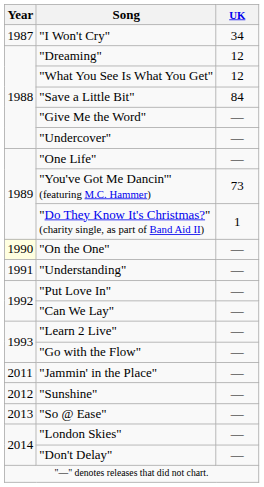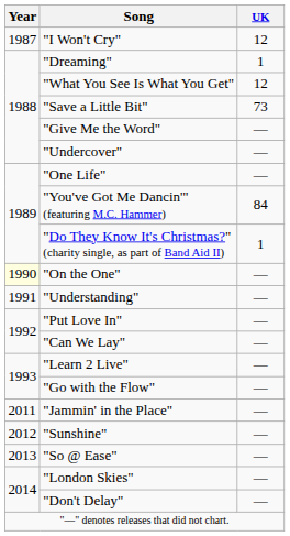 <table class="wikitable">
 <tr>
 <th>Year</th>
 <th>Song</th>
 <th style="width:45px;"><small><a href='#'>UK</a></small><br></th>
 </tr>
 <tr>
 <td>1987</td>
 <td>"I Won't Cry"</td>
-<td align=center>34</td>
+<td align=center>12</td>
 </tr>
 <tr>
 <td rowspan="5">1988</td>
 <td>"Dreaming"</td>
-<td align=center>12</td>
+<td align=center>1</td>
 </tr>
 <tr>
 <td>"What You See Is What You Get"</td>
 <td align=center>12</td>
 </tr>
 <tr>
 <td>"Save a Little Bit"</td>
-<td align=center>84</td>
+<td align=center>73</td>
 </tr>
 <tr>
 <td>"Give Me the Word"</td>
 <td align=center>—</td>
 </tr>
 <tr>
 <td>"Undercover"</td>
 <td align=center>—</td>
 </tr>
 <tr>
 <td rowspan="3">1989</td>
 <td>"One Life"</td>
 <td align=center>—</td>
 </tr>
 <tr>
 <td>"You've Got Me Dancin'" <br><small>(featuring <a href='#'>M.C. Hammer</a>)</small></td>
-<td align=center>73</td>
+<td align=center>84</td>
 </tr>
 <tr>
 <td>"<a href='#'>Do They Know It's Christmas?</a>" <br><small>(charity single, as part of <a href='#'>Band Aid II</a>)</small></td>
 <td align=center>1</td>
 </tr>
 <tr>
 <td style="background: lightyellow;">1990</td>
 <td>"On the One"</td>
 <td align=center>—</td>
 </tr>
 <tr>
 <td>1991</td>
 <td>"Understanding"</td>
 <td align=center>—</td>
 </tr>
 <tr>
 <td rowspan="2">1992</td>
 <td>"Put Love In"</td>
 <td align=center>—</td>
 </tr>
 <tr>
 <td>"Can We Lay"</td>
 <td align=center>—</td>
 </tr>
 <tr>
 <td rowspan="2">1993</td>
 <td>"Learn 2 Live"</td>
 <td align=center>—</td>
 </tr>
 <tr>
 <td>"Go with the Flow"</td>
 <td align=center>—</td>
 </tr>
 <tr>
 <td>2011</td>
 <td>"Jammin' in the Place"</td>
 <td align=center>—</td>
 </tr>
 <tr>
 <td>2012</td>
 <td>"Sunshine"</td>
 <td align=center>—</td>
 </tr>
 <tr>
 <td>2013</td>
 <td>"So @ Ease"</td>
 <td align=center>—</td>
 </tr>
 <tr>
 <td rowspan="2">2014</td>
 <td>"London Skies"</td>
 <td align=center>—</td>
 </tr>
 <tr>
 <td>"Don't Delay"</td>
 <td align=center>—</td>
 </tr>
 <tr>
 <td colspan="5" style="text-align:center; font-size:9pt;">"—" denotes releases that did not chart.</td>
 </tr>
 </table>
